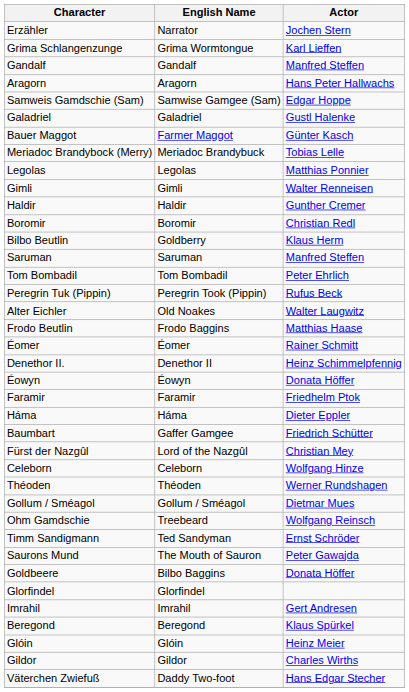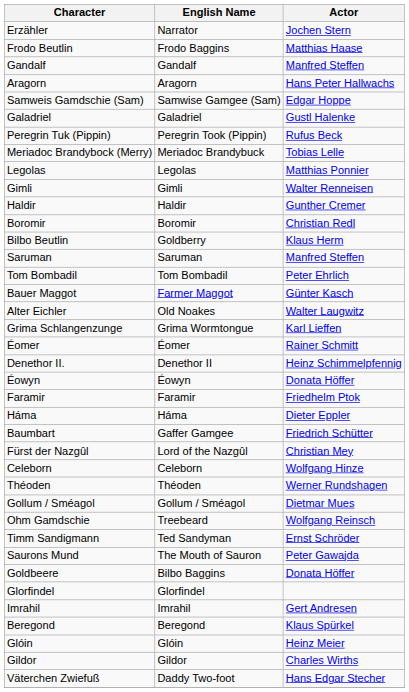 <table class="wikitable">
 <tr>
 <th>Character</th>
 <th>English Name</th>
 <th>Actor</th>
 </tr>
 <tr>
 <td>Erzähler</td>
 <td>Narrator</td>
 <td><a href='#'>Jochen Stern</a></td>
 </tr>
 <tr>
-<td>Grima Schlangenzunge</td>
-<td>Grima Wormtongue</td>
-<td><a href='#'>Karl Lieffen</a></td>
+<td>Frodo Beutlin</td>
+<td>Frodo Baggins</td>
+<td><a href='#'>Matthias Haase</a></td>
 </tr>
 <tr>
 <td>Gandalf</td>
 <td>Gandalf</td>
 <td><a href='#'>Manfred Steffen</a></td>
 </tr>
 <tr>
 <td>Aragorn</td>
 <td>Aragorn</td>
 <td><a href='#'>Hans Peter Hallwachs</a></td>
 </tr>
 <tr>
 <td>Samweis Gamdschie (Sam)</td>
 <td>Samwise Gamgee (Sam)</td>
 <td><a href='#'>Edgar Hoppe</a></td>
 </tr>
 <tr>
 <td>Galadriel</td>
 <td>Galadriel</td>
 <td><a href='#'>Gustl Halenke</a></td>
 </tr>
 <tr>
-<td>Bauer Maggot</td>
-<td><a href='#'>Farmer Maggot</a></td>
-<td><a href='#'>Günter Kasch</a></td>
+<td>Peregrin Tuk (Pippin)</td>
+<td>Peregrin Took (Pippin)</td>
+<td><a href='#'>Rufus Beck</a></td>
 </tr>
 <tr>
 <td>Meriadoc Brandybock (Merry)</td>
 <td>Meriadoc Brandybuck</td>
 <td><a href='#'>Tobias Lelle</a></td>
 </tr>
 <tr>
 <td>Legolas</td>
 <td>Legolas</td>
 <td><a href='#'>Matthias Ponnier</a></td>
 </tr>
 <tr>
 <td>Gimli</td>
 <td>Gimli</td>
 <td><a href='#'>Walter Renneisen</a></td>
 </tr>
 <tr>
 <td>Haldir</td>
 <td>Haldir</td>
 <td><a href='#'>Gunther Cremer</a></td>
 </tr>
 <tr>
 <td>Boromir</td>
 <td>Boromir</td>
 <td><a href='#'>Christian Redl</a></td>
 </tr>
 <tr>
 <td>Bilbo Beutlin</td>
 <td>Goldberry</td>
 <td><a href='#'>Klaus Herm</a></td>
 </tr>
 <tr>
 <td>Saruman</td>
 <td>Saruman</td>
 <td><a href='#'>Manfred Steffen</a></td>
 </tr>
 <tr>
 <td>Tom Bombadil</td>
 <td>Tom Bombadil</td>
 <td><a href='#'>Peter Ehrlich</a></td>
 </tr>
 <tr>
-<td>Peregrin Tuk (Pippin)</td>
-<td>Peregrin Took (Pippin)</td>
-<td><a href='#'>Rufus Beck</a></td>
+<td>Bauer Maggot</td>
+<td><a href='#'>Farmer Maggot</a></td>
+<td><a href='#'>Günter Kasch</a></td>
 </tr>
 <tr>
 <td>Alter Eichler</td>
 <td>Old Noakes</td>
 <td><a href='#'>Walter Laugwitz</a></td>
 </tr>
 <tr>
-<td>Frodo Beutlin</td>
-<td>Frodo Baggins</td>
-<td><a href='#'>Matthias Haase</a></td>
+<td>Grima Schlangenzunge</td>
+<td>Grima Wormtongue</td>
+<td><a href='#'>Karl Lieffen</a></td>
 </tr>
 <tr>
 <td>Éomer</td>
 <td>Éomer</td>
 <td><a href='#'>Rainer Schmitt</a></td>
 </tr>
 <tr>
 <td>Denethor II.</td>
 <td>Denethor II</td>
 <td><a href='#'>Heinz Schimmelpfennig</a></td>
 </tr>
 <tr>
 <td>Éowyn</td>
 <td>Éowyn</td>
 <td><a href='#'>Donata Höffer</a></td>
 </tr>
 <tr>
 <td>Faramir</td>
 <td>Faramir</td>
 <td><a href='#'>Friedhelm Ptok</a></td>
 </tr>
 <tr>
 <td>Háma</td>
 <td>Háma</td>
 <td><a href='#'>Dieter Eppler</a></td>
 </tr>
 <tr>
 <td>Baumbart</td>
 <td>Gaffer Gamgee</td>
 <td><a href='#'>Friedrich Schütter</a></td>
 </tr>
 <tr>
 <td>Fürst der Nazgûl</td>
 <td>Lord of the Nazgûl</td>
 <td><a href='#'>Christian Mey</a></td>
 </tr>
 <tr>
 <td>Celeborn</td>
 <td>Celeborn</td>
 <td><a href='#'>Wolfgang Hinze</a></td>
 </tr>
 <tr>
 <td>Théoden</td>
 <td>Théoden</td>
 <td><a href='#'>Werner Rundshagen</a></td>
 </tr>
 <tr>
 <td>Gollum / Sméagol</td>
 <td>Gollum / Sméagol</td>
 <td><a href='#'>Dietmar Mues</a></td>
 </tr>
 <tr>
 <td>Ohm Gamdschie</td>
 <td>Treebeard</td>
 <td><a href='#'>Wolfgang Reinsch</a></td>
 </tr>
 <tr>
 <td>Timm Sandigmann</td>
 <td>Ted Sandyman</td>
 <td><a href='#'>Ernst Schröder</a></td>
 </tr>
 <tr>
 <td>Saurons Mund</td>
 <td>The Mouth of Sauron</td>
 <td><a href='#'>Peter Gawajda</a></td>
 </tr>
 <tr>
 <td>Goldbeere</td>
 <td>Bilbo Baggins</td>
 <td><a href='#'>Donata Höffer</a></td>
 </tr>
 <tr>
 <td>Glorfindel</td>
 <td>Glorfindel</td>
 <td></td>
 </tr>
 <tr>
 <td>Imrahil</td>
 <td>Imrahil</td>
 <td><a href='#'>Gert Andresen</a></td>
 </tr>
 <tr>
 <td>Beregond</td>
 <td>Beregond</td>
 <td><a href='#'>Klaus Spürkel</a></td>
 </tr>
 <tr>
 <td>Glóin</td>
 <td>Glóin</td>
 <td><a href='#'>Heinz Meier</a></td>
 </tr>
 <tr>
 <td>Gildor</td>
 <td>Gildor</td>
 <td><a href='#'>Charles Wirths</a></td>
 </tr>
 <tr>
 <td>Väterchen Zwiefuß</td>
 <td>Daddy Two-foot</td>
 <td><a href='#'>Hans Edgar Stecher</a></td>
 </tr>
 <tr>
 </tr>
 </table>
